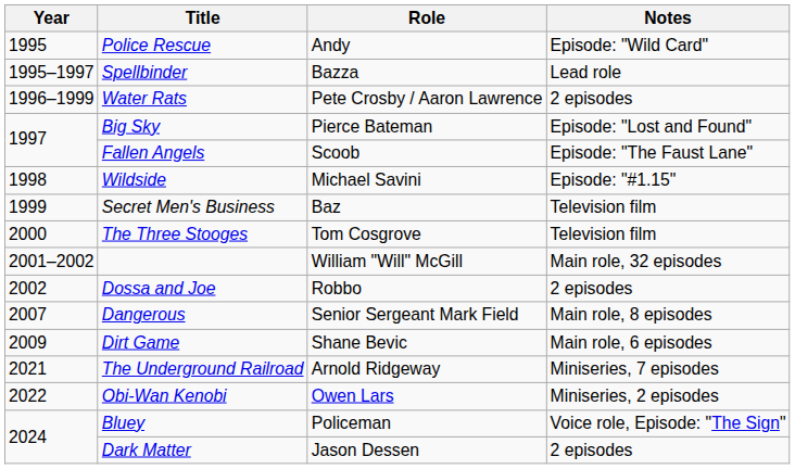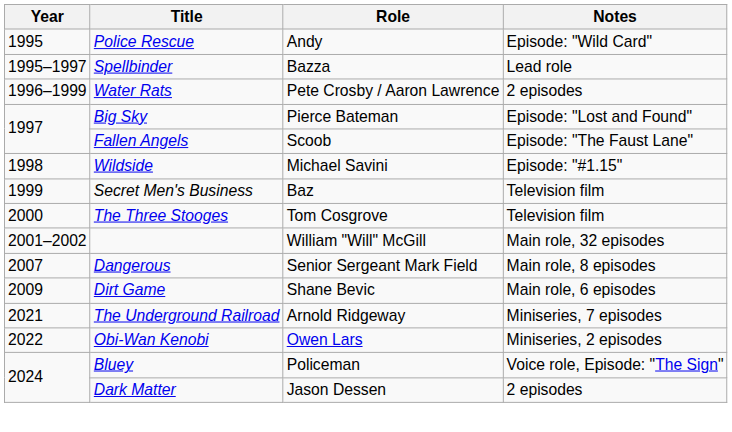 <table class="wikitable plainrowheaders sortable">
 <tr>
 <th scope="col">Year</th>
 <th scope="col">Title</th>
 <th scope="col">Role</th>
 <th class="unsortable">Notes</th>
 </tr>
 <tr>
 <td>1995</td>
 <td><em><a href='#'>Police Rescue</a></em></td>
 <td>Andy</td>
 <td>Episode: "Wild Card"</td>
 </tr>
 <tr>
 <td>1995–1997</td>
 <td><em><a href='#'>Spellbinder</a></em></td>
 <td>Bazza</td>
 <td>Lead role</td>
 </tr>
 <tr>
 <td>1996–1999</td>
 <td><em><a href='#'>Water Rats</a></em></td>
 <td>Pete Crosby / Aaron Lawrence</td>
 <td>2 episodes</td>
 </tr>
 <tr>
 <td rowspan="2">1997</td>
 <td><em><a href='#'>Big Sky</a></em></td>
 <td>Pierce Bateman</td>
 <td>Episode: "Lost and Found"</td>
 </tr>
 <tr>
 <td><em><a href='#'>Fallen Angels</a></em></td>
 <td>Scoob</td>
 <td>Episode: "The Faust Lane"</td>
 </tr>
 <tr>
 <td>1998</td>
 <td><em><a href='#'>Wildside</a></em></td>
 <td>Michael Savini</td>
 <td>Episode: "#1.15"</td>
 </tr>
 <tr>
 <td>1999</td>
 <td><em>Secret Men's Business</em></td>
 <td>Baz</td>
 <td>Television film</td>
 </tr>
 <tr>
 <td>2000</td>
 <td><em><a href='#'>The Three Stooges</a></em></td>
 <td>Tom Cosgrove</td>
 <td>Television film</td>
 </tr>
 <tr>
 <td>2001–2002</td>
 <td><em></em></td>
 <td>William "Will" McGill</td>
 <td>Main role, 32 episodes</td>
 </tr>
 <tr>
-<td>2002</td>
-<td><em><a href='#'>Dossa and Joe</a></em></td>
-<td>Robbo</td>
-<td>2 episodes</td>
-</tr>
-<tr>
 <td>2007</td>
 <td><em><a href='#'>Dangerous</a></em></td>
 <td>Senior Sergeant Mark Field</td>
 <td>Main role, 8 episodes</td>
 </tr>
 <tr>
 <td>2009</td>
 <td><em><a href='#'>Dirt Game</a></em></td>
 <td>Shane Bevic</td>
 <td>Main role, 6 episodes</td>
 </tr>
 <tr>
 <td>2021</td>
 <td><em><a href='#'>The Underground Railroad</a></em></td>
 <td>Arnold Ridgeway</td>
 <td>Miniseries, 7 episodes</td>
 </tr>
 <tr>
 <td>2022</td>
 <td><em><a href='#'>Obi-Wan Kenobi</a></em></td>
 <td><a href='#'>Owen Lars</a></td>
 <td>Miniseries, 2 episodes</td>
 </tr>
 <tr>
 <td rowspan="2">2024</td>
 <td><em><a href='#'>Bluey</a></em></td>
 <td>Policeman</td>
 <td>Voice role, Episode: "<a href='#'>The Sign</a>"</td>
 </tr>
 <tr>
 <td><em><a href='#'>Dark Matter</a></em></td>
 <td>Jason Dessen</td>
 <td>2 episodes</td>
 </tr>
 </table>
